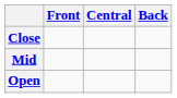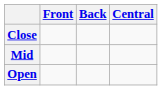 <table class="wikitable" style="text-align:center;">
 <tr>
 <th></th>
 <th><a href='#'>Front</a></th>
+<th><a href='#'>Back</a></th>
 <th><a href='#'>Central</a></th>
-<th><a href='#'>Back</a></th>
 </tr>
 <tr>
 <th><a href='#'>Close</a></th>
 <td> </td>
+<td> <br> </td>
 <td></td>
-<td> <br> </td>
 </tr>
 <tr>
 <th><a href='#'>Mid</a></th>
 <td></td>
 <td> </td>
 <td> </td>
 </tr>
 <tr>
 <th><a href='#'>Open</a></th>
 <td></td>
+<td></td>
 <td> </td>
-<td></td>
 </tr>
 </table>
